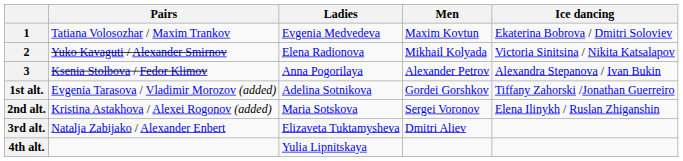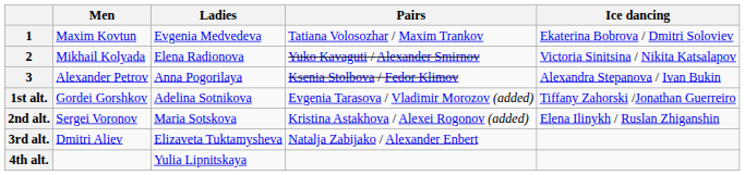 <table class="wikitable">
 <tr>
 <th></th>
+<th>Men</th>
+<th>Ladies</th>
 <th>Pairs</th>
-<th>Ladies</th>
-<th>Men</th>
 <th>Ice dancing</th>
 </tr>
 <tr>
 <th>1</th>
+<td><a href='#'>Maxim Kovtun</a></td>
+<td><a href='#'>Evgenia Medvedeva</a></td>
 <td><a href='#'>Tatiana Volosozhar</a> / <a href='#'>Maxim Trankov</a></td>
-<td><a href='#'>Evgenia Medvedeva</a></td>
-<td><a href='#'>Maxim Kovtun</a></td>
 <td><a href='#'>Ekaterina Bobrova</a> / <a href='#'>Dmitri Soloviev</a></td>
 </tr>
 <tr>
 <th>2</th>
+<td><a href='#'>Mikhail Kolyada</a></td>
+<td><a href='#'>Elena Radionova</a></td>
 <td><s><a href='#'>Yuko Kavaguti</a> / <a href='#'>Alexander Smirnov</a></s></td>
-<td><a href='#'>Elena Radionova</a></td>
-<td><a href='#'>Mikhail Kolyada</a></td>
 <td><a href='#'>Victoria Sinitsina</a> / <a href='#'>Nikita Katsalapov</a></td>
 </tr>
 <tr>
 <th>3</th>
+<td><a href='#'>Alexander Petrov</a></td>
+<td><a href='#'>Anna Pogorilaya</a></td>
 <td><s><a href='#'>Ksenia Stolbova</a> / <a href='#'>Fedor Klimov</a></s></td>
-<td><a href='#'>Anna Pogorilaya</a></td>
-<td><a href='#'>Alexander Petrov</a></td>
 <td><a href='#'>Alexandra Stepanova</a> / <a href='#'>Ivan Bukin</a></td>
 </tr>
 <tr>
 <th>1st alt.</th>
+<td><a href='#'>Gordei Gorshkov</a></td>
+<td><a href='#'>Adelina Sotnikova</a></td>
 <td><a href='#'>Evgenia Tarasova</a> / <a href='#'>Vladimir Morozov</a> <em>(added)</em></td>
-<td><a href='#'>Adelina Sotnikova</a></td>
-<td><a href='#'>Gordei Gorshkov</a></td>
 <td><a href='#'>Tiffany Zahorski</a> /<a href='#'>Jonathan Guerreiro</a></td>
 </tr>
 <tr>
 <th>2nd alt.</th>
+<td><a href='#'>Sergei Voronov</a></td>
+<td><a href='#'>Maria Sotskova</a></td>
 <td><a href='#'>Kristina Astakhova</a> / <a href='#'>Alexei Rogonov</a> <em>(added)</em></td>
-<td><a href='#'>Maria Sotskova</a></td>
-<td><a href='#'>Sergei Voronov</a></td>
 <td><a href='#'>Elena Ilinykh</a> / <a href='#'>Ruslan Zhiganshin</a></td>
 </tr>
 <tr>
 <th>3rd alt.</th>
+<td><a href='#'>Dmitri Aliev</a></td>
+<td><a href='#'>Elizaveta Tuktamysheva</a></td>
 <td><a href='#'>Natalja Zabijako</a> / <a href='#'>Alexander Enbert</a></td>
-<td><a href='#'>Elizaveta Tuktamysheva</a></td>
-<td><a href='#'>Dmitri Aliev</a></td>
 <td></td>
 </tr>
 <tr>
 <th>4th alt.</th>
 <td></td>
 <td><a href='#'>Yulia Lipnitskaya</a></td>
 <td></td>
 <td></td>
 </tr>
 </table>
